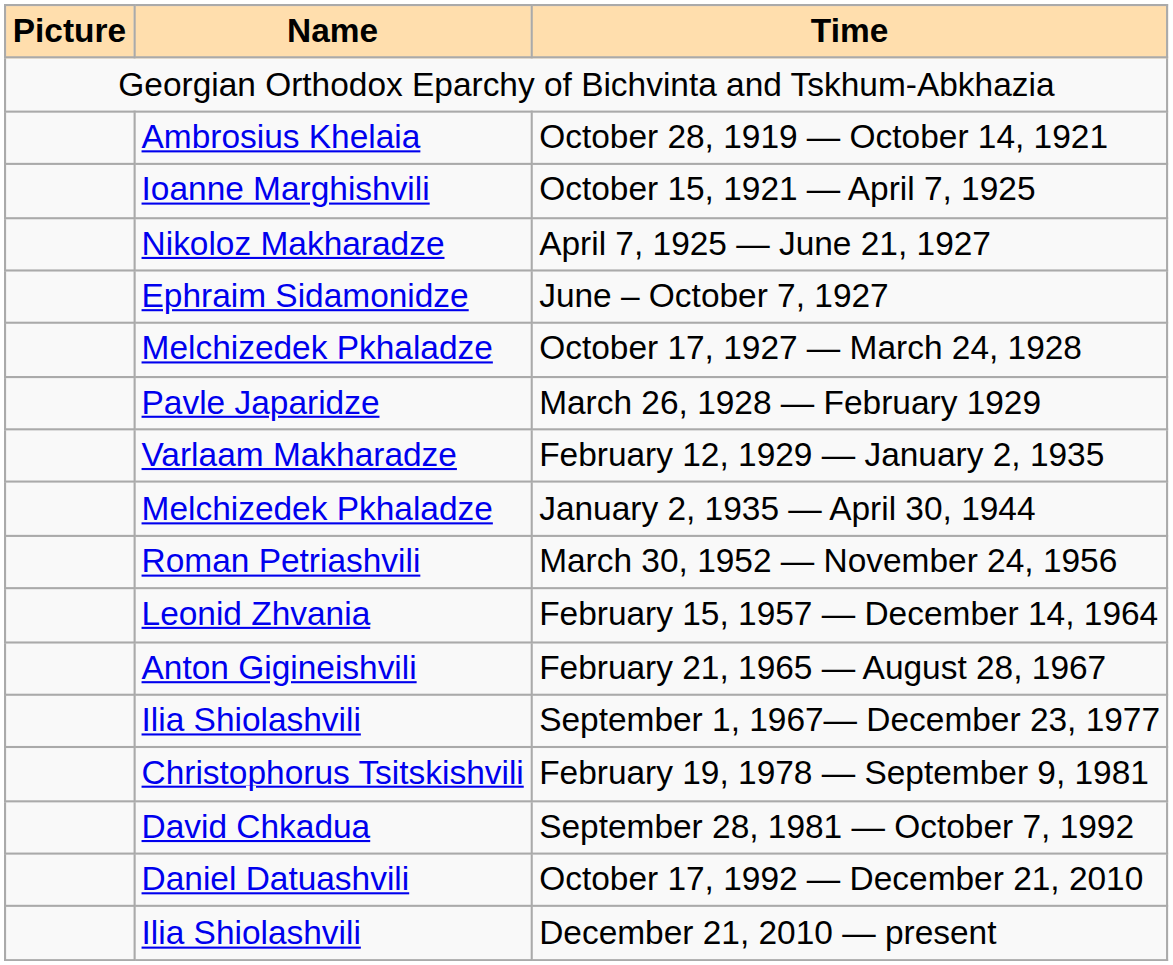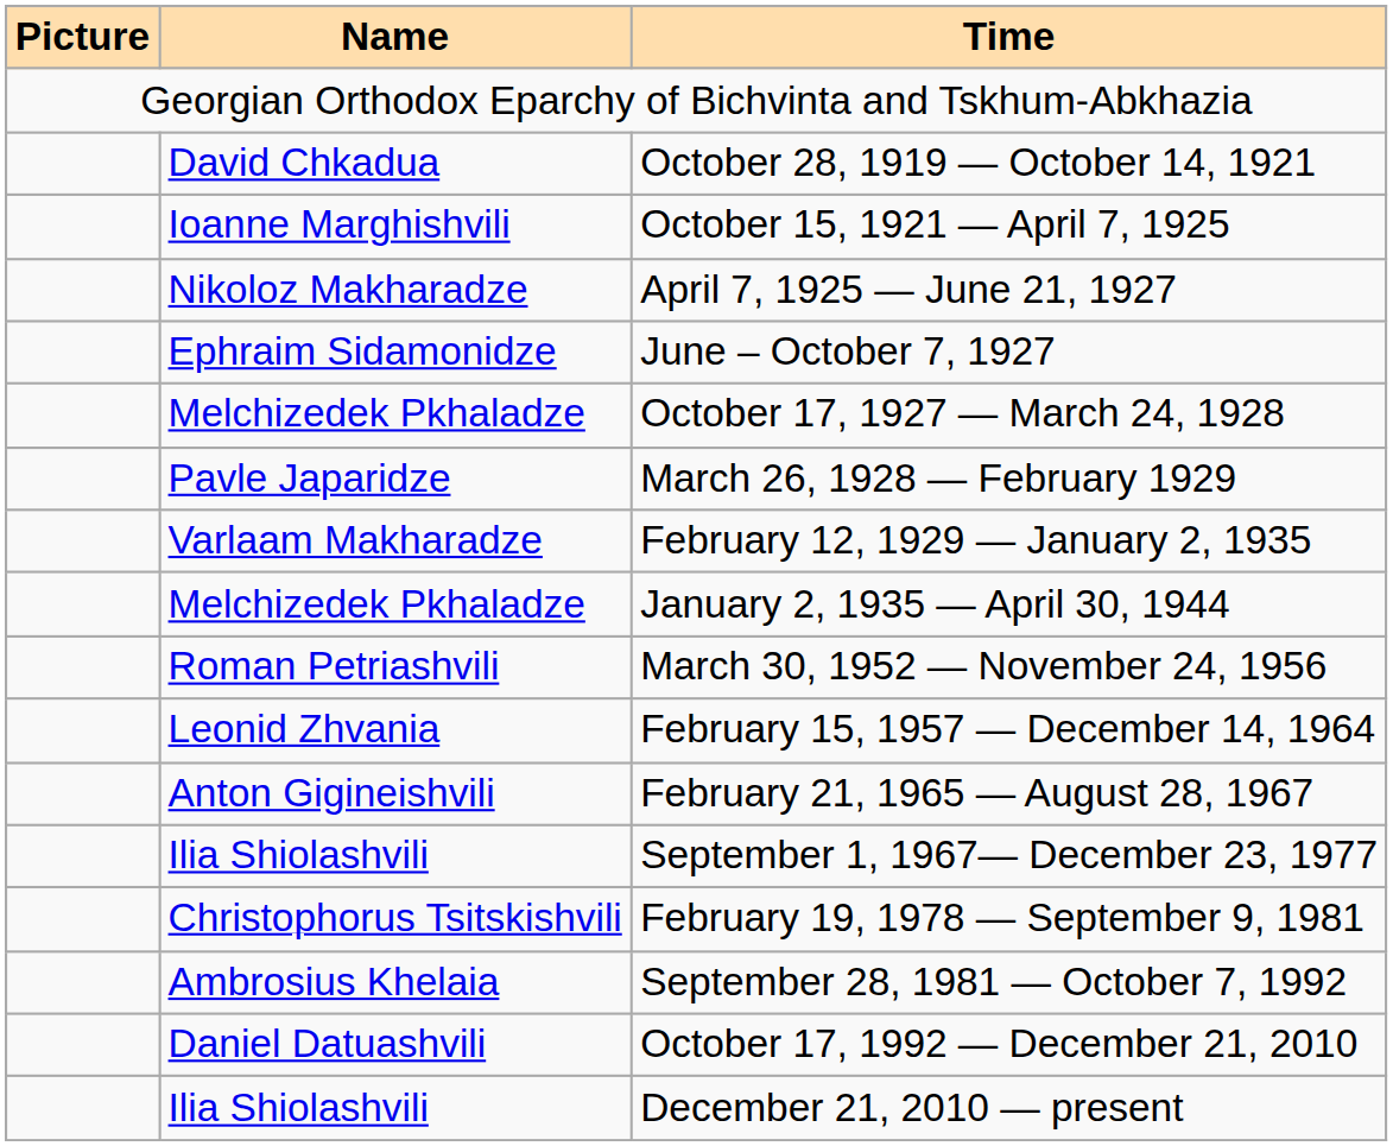 <table align="center" class="wikitable">
 <tr>
 <th style=background:#FFDEAD;>Picture</th>
 <th style=background:#FFDEAD;>Name</th>
 <th style=background:#FFDEAD;>Time</th>
 </tr>
 <tr>
 <td colspan=4 style="text-align:center;">Georgian Orthodox Eparchy of Bichvinta and Tskhum-Abkhazia</td>
 </tr>
 <tr>
 <td></td>
-<td><a href='#'>Ambrosius Khelaia</a></td>
+<td><a href='#'>David Chkadua</a></td>
 <td>October 28, 1919 — October 14, 1921</td>
 </tr>
 <tr>
 <td></td>
 <td><a href='#'>Ioanne Marghishvili</a></td>
 <td>October 15, 1921 — April 7, 1925</td>
 </tr>
 <tr>
 <td></td>
 <td><a href='#'>Nikoloz Makharadze</a></td>
 <td>April 7, 1925 — June 21, 1927</td>
 </tr>
 <tr>
 <td></td>
 <td><a href='#'>Ephraim Sidamonidze</a></td>
 <td>June – October 7, 1927</td>
 </tr>
 <tr>
 <td></td>
 <td><a href='#'>Melchizedek Pkhaladze</a></td>
 <td>October 17, 1927 — March 24, 1928</td>
 </tr>
 <tr>
 <td></td>
 <td><a href='#'>Pavle Japaridze</a></td>
 <td>March 26, 1928 — February 1929</td>
 </tr>
 <tr>
 <td></td>
 <td><a href='#'>Varlaam Makharadze</a></td>
 <td>February 12, 1929 — January 2, 1935</td>
 </tr>
 <tr>
 <td></td>
 <td><a href='#'>Melchizedek Pkhaladze</a></td>
 <td>January 2, 1935 — April 30, 1944</td>
 </tr>
 <tr>
 <td></td>
 <td><a href='#'>Roman Petriashvili</a></td>
 <td>March 30, 1952 — November 24, 1956</td>
 </tr>
 <tr>
 <td></td>
 <td><a href='#'>Leonid Zhvania</a></td>
 <td>February 15, 1957 — December 14, 1964</td>
 </tr>
 <tr>
 <td></td>
 <td><a href='#'>Anton Gigineishvili</a></td>
 <td>February 21, 1965 — August 28, 1967</td>
 </tr>
 <tr>
 <td></td>
 <td><a href='#'>Ilia Shiolashvili</a></td>
 <td>September 1, 1967— December 23, 1977</td>
 </tr>
 <tr>
 <td></td>
 <td><a href='#'>Christophorus Tsitskishvili</a></td>
 <td>February 19, 1978 — September 9, 1981</td>
 </tr>
 <tr>
 <td></td>
-<td><a href='#'>David Chkadua</a></td>
+<td><a href='#'>Ambrosius Khelaia</a></td>
 <td>September 28, 1981 — October 7, 1992</td>
 </tr>
 <tr>
 <td></td>
 <td><a href='#'>Daniel Datuashvili</a></td>
 <td>October 17, 1992 — December 21, 2010</td>
 </tr>
 <tr>
 <td></td>
 <td><a href='#'>Ilia Shiolashvili</a></td>
 <td>December 21, 2010 — present</td>
 </tr>
 </table>
